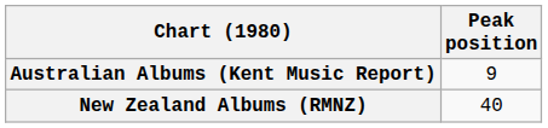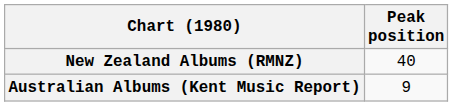 <table class="wikitable sortable plainrowheaders" style="text-align:center;">
 <tr>
 <th scope="col">Chart (1980)</th>
 <th scope="col">Peak<br> position</th>
 </tr>
 <tr>
+<th scope="row">New Zealand Albums (RMNZ)</th>
+<td>40</td>
+</tr>
+<tr>
 <th scope="row">Australian Albums (Kent Music Report)</th>
 <td>9</td>
 </tr>
-<tr>
-<th scope="row">New Zealand Albums (RMNZ)</th>
-<td>40</td>
-</tr>
 </table>
